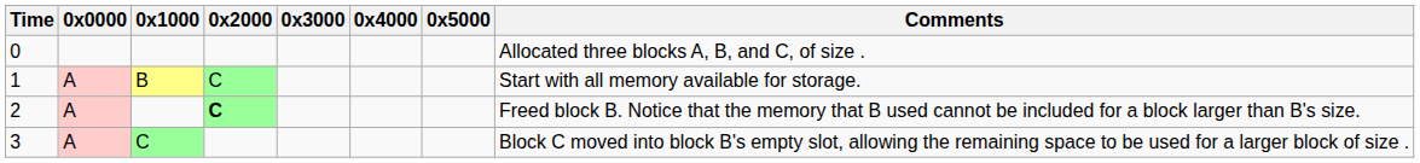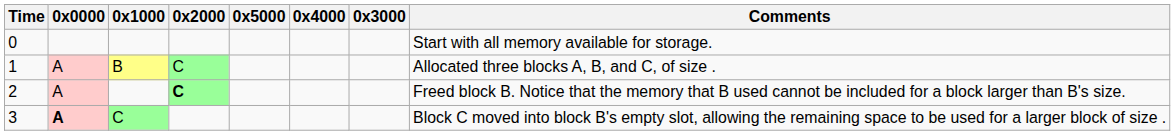 <table class="wikitable">
 <tr>
 <th>Time</th>
 <th>0x0000</th>
 <th>0x1000</th>
 <th>0x2000</th>
+<th>0x5000</th>
+<th>0x4000</th>
 <th>0x3000</th>
-<th>0x4000</th>
-<th>0x5000</th>
 <th>Comments</th>
 </tr>
 <tr>
 <td>0</td>
 <td></td>
 <td></td>
 <td></td>
 <td></td>
 <td></td>
 <td></td>
-<td>Allocated three blocks A, B, and C, of size .</td>
+<td>Start with all memory available for storage.</td>
 </tr>
 <tr>
 <td>1</td>
 <td style="background-color:#FCC">A</td>
 <td style="background-color:#FF8">B</td>
 <td style="background-color:#9F9">C</td>
 <td></td>
 <td></td>
 <td></td>
-<td>Start with all memory available for storage.</td>
+<td>Allocated three blocks A, B, and C, of size .</td>
 </tr>
 <tr>
 <td>2</td>
 <td style="background-color:#FCC">A</td>
 <td></td>
 <td style="background-color:#9F9"><strong>C</strong></td>
 <td></td>
 <td></td>
 <td></td>
 <td>Freed block B. Notice that the memory that B used cannot be included for a block larger than B's size.</td>
 </tr>
 <tr>
 <td>3</td>
-<td style="background-color:#FCC">A</td>
+<td style="background-color:#FCC"><strong>A</strong></td>
 <td style="background-color:#9F9">C</td>
 <td></td>
 <td></td>
 <td></td>
 <td></td>
 <td>Block C moved into block B's empty slot, allowing the remaining space to be used for a larger block of size .</td>
 </tr>
 </table>
